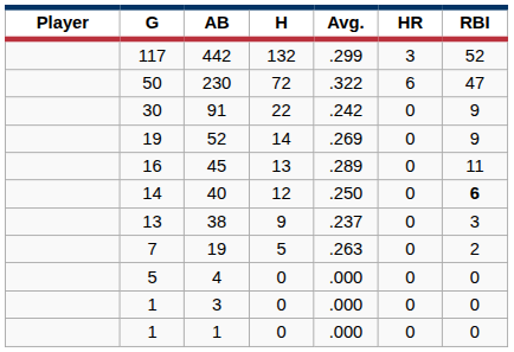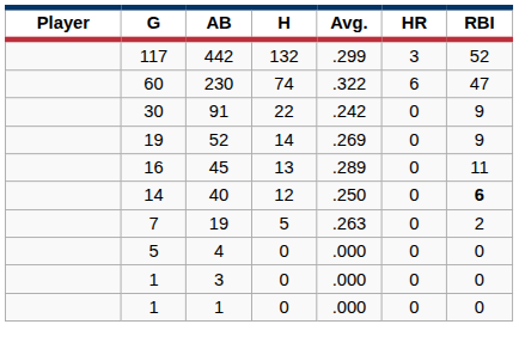 <table class="wikitable sortable">
 <tr>
 <th style="background:#FFFFFF; border-top:#023465 5px solid; border-bottom:#ba313c 5px solid;" width="16%">Player</th>
 <th style="background:#FFFFFF; border-top:#023465 5px solid; border-bottom:#ba313c 5px solid;" width="9%">G</th>
 <th style="background:#FFFFFF; border-top:#023465 5px solid; border-bottom:#ba313c 5px solid;" width="9%">AB</th>
 <th style="background:#FFFFFF; border-top:#023465 5px solid; border-bottom:#ba313c 5px solid;" width="9%">H</th>
 <th style="background:#FFFFFF; border-top:#023465 5px solid; border-bottom:#ba313c 5px solid;" width="9%">Avg.</th>
 <th style="background:#FFFFFF; border-top:#023465 5px solid; border-bottom:#ba313c 5px solid;" width="9%">HR</th>
 <th style="background:#FFFFFF; border-top:#023465 5px solid; border-bottom:#ba313c 5px solid;" width="9%">RBI</th>
 </tr>
 <tr align="center">
 <td></td>
 <td>117</td>
 <td>442</td>
 <td>132</td>
 <td>.299</td>
 <td>3</td>
 <td>52</td>
 </tr>
 <tr align="center">
 <td></td>
-<td>50</td>
+<td>60</td>
 <td>230</td>
-<td>72</td>
+<td>74</td>
 <td>.322</td>
 <td>6</td>
 <td>47</td>
 </tr>
 <tr align="center">
 <td></td>
 <td>30</td>
 <td>91</td>
 <td>22</td>
 <td>.242</td>
 <td>0</td>
 <td>9</td>
 </tr>
 <tr align="center">
 <td></td>
 <td>19</td>
 <td>52</td>
 <td>14</td>
 <td>.269</td>
 <td>0</td>
 <td>9</td>
 </tr>
 <tr align="center">
 <td></td>
 <td>16</td>
 <td>45</td>
 <td>13</td>
 <td>.289</td>
 <td>0</td>
 <td>11</td>
 </tr>
 <tr align="center">
 <td></td>
 <td>14</td>
 <td>40</td>
 <td>12</td>
 <td>.250</td>
 <td>0</td>
 <td><strong>6</strong></td>
 </tr>
 <tr align="center">
 <td></td>
-<td>13</td>
-<td>38</td>
-<td>9</td>
-<td>.237</td>
-<td>0</td>
-<td>3</td>
-</tr>
-<tr align="center">
-<td></td>
 <td>7</td>
 <td>19</td>
 <td>5</td>
 <td>.263</td>
 <td>0</td>
 <td>2</td>
 </tr>
 <tr align="center">
 <td></td>
 <td>5</td>
 <td>4</td>
 <td>0</td>
 <td>.000</td>
 <td>0</td>
 <td>0</td>
 </tr>
 <tr align="center">
 <td></td>
 <td>1</td>
 <td>3</td>
 <td>0</td>
 <td>.000</td>
 <td>0</td>
 <td>0</td>
 </tr>
 <tr align="center">
 <td></td>
 <td>1</td>
 <td>1</td>
 <td>0</td>
 <td>.000</td>
 <td>0</td>
 <td>0</td>
 </tr>
 </table>
